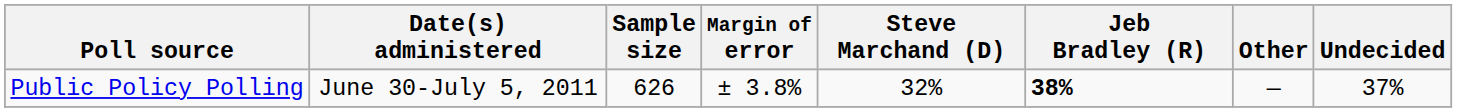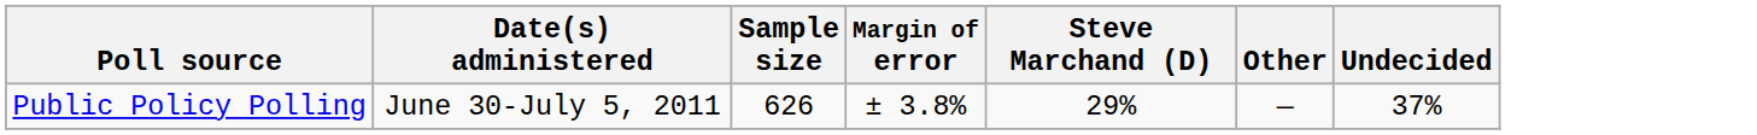 <table class="wikitable">
 <tr valign= bottom>
 <th>Poll source</th>
 <th style="width:160px;">Date(s)<br>administered</th>
 <th class=small>Sample<br>size</th>
 <th><small>Margin of</small><br>error</th>
 <th style="width:110px;">Steve<br>Marchand (D)</th>
-<th style="width:110px;">Jeb<br>Bradley (R)</th>
 <th>Other</th>
 <th>Undecided</th>
 </tr>
 <tr>
 <td><a href='#'>Public Policy Polling</a></td>
 <td align=center>June 30-July 5, 2011</td>
 <td align=center>626</td>
 <td align=center>± 3.8%</td>
-<td align=center>32%</td>
-<td><strong>38%</strong></td>
+<td align=center>29%</td>
 <td align=center>—</td>
 <td align=center>37%</td>
 </tr>
 </table>
